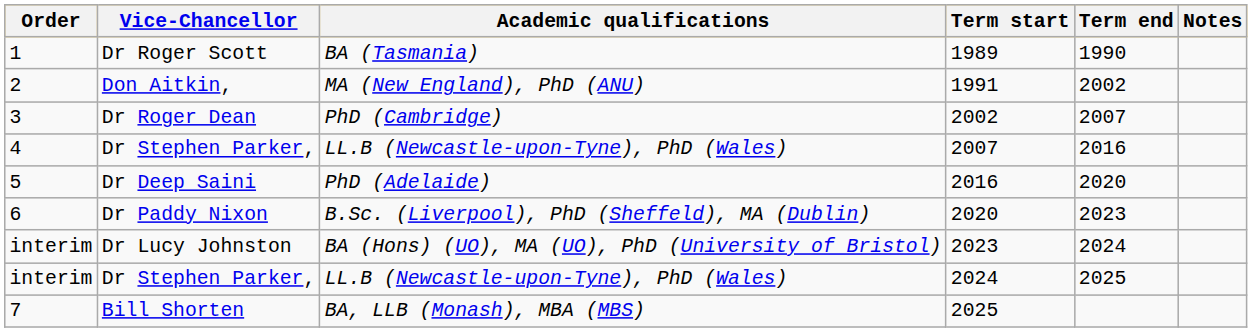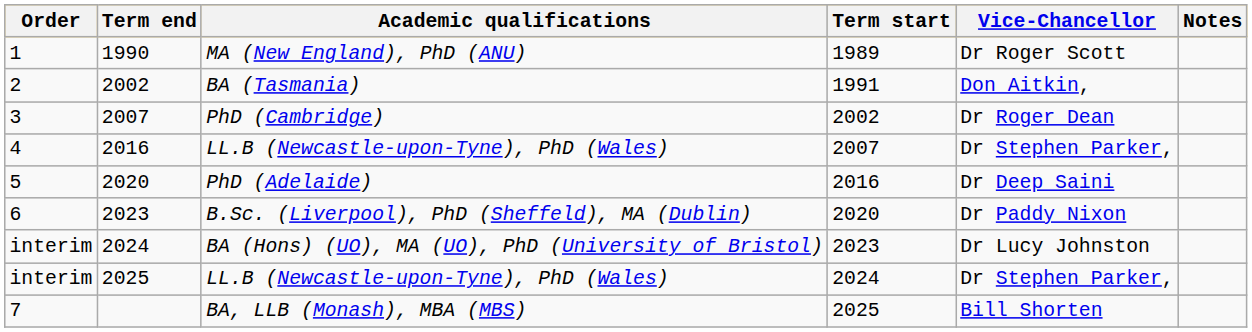 <table class="wikitable sortable">
 <tr style="background:#fc3;">
 <th>Order</th>
-<th><a href='#'>Vice-Chancellor</a></th>
+<th>Term end</th>
 <th>Academic qualifications</th>
 <th>Term start</th>
-<th>Term end</th>
+<th><a href='#'>Vice-Chancellor</a></th>
 <th>Notes</th>
 </tr>
 <tr>
 <td>1</td>
+<td>1990</td>
+<td><em>MA (<a href='#'>New England</a>), PhD (<a href='#'>ANU</a>)</em></td>
+<td>1989</td>
 <td>Dr Roger Scott</td>
-<td><em> BA (<a href='#'>Tasmania</a>)</em></td>
-<td>1989</td>
-<td>1990</td>
 <td></td>
 </tr>
 <tr>
 <td>2</td>
+<td>2002</td>
+<td><em> BA (<a href='#'>Tasmania</a>)</em></td>
+<td>1991</td>
 <td><a href='#'>Don Aitkin</a>, </td>
-<td><em>MA (<a href='#'>New England</a>), PhD (<a href='#'>ANU</a>)</em></td>
-<td>1991</td>
-<td>2002</td>
 <td></td>
 </tr>
 <tr>
 <td>3</td>
-<td>Dr <a href='#'>Roger Dean</a></td>
+<td>2007</td>
 <td><em>PhD (<a href='#'>Cambridge</a>)</em></td>
 <td>2002</td>
-<td>2007</td>
+<td>Dr <a href='#'>Roger Dean</a></td>
 <td></td>
 </tr>
 <tr>
 <td>4</td>
-<td>Dr <a href='#'>Stephen Parker</a>, </td>
+<td>2016</td>
 <td><em>LL.B (<a href='#'>Newcastle-upon-Tyne</a>), PhD (<a href='#'>Wales</a>)</em></td>
 <td>2007</td>
-<td>2016</td>
+<td>Dr <a href='#'>Stephen Parker</a>, </td>
 <td></td>
 </tr>
 <tr>
 <td>5</td>
-<td>Dr <a href='#'>Deep Saini</a></td>
+<td>2020</td>
 <td><em>PhD (<a href='#'>Adelaide</a>)</em></td>
 <td>2016</td>
-<td>2020</td>
+<td>Dr <a href='#'>Deep Saini</a></td>
 <td></td>
 </tr>
 <tr>
 <td>6</td>
-<td>Dr <a href='#'>Paddy Nixon</a></td>
+<td>2023</td>
 <td><em>B.Sc. (<a href='#'>Liverpool</a>), PhD (<a href='#'>Sheffeld</a>), MA (<a href='#'>Dublin</a>)</em></td>
 <td>2020</td>
-<td>2023</td>
+<td>Dr <a href='#'>Paddy Nixon</a></td>
 <td></td>
 </tr>
 <tr>
 <td>interim</td>
-<td>Dr Lucy Johnston</td>
+<td>2024</td>
 <td><em>BA (Hons) (<a href='#'>UO</a>), MA (<a href='#'>UO</a>), PhD (<a href='#'>University of Bristol</a>)</em></td>
 <td>2023</td>
-<td>2024</td>
+<td>Dr Lucy Johnston</td>
 <td></td>
 </tr>
 <tr>
 <td>interim</td>
-<td>Dr <a href='#'>Stephen Parker</a>, </td>
+<td>2025</td>
 <td><em>LL.B (<a href='#'>Newcastle-upon-Tyne</a>), PhD (<a href='#'>Wales</a>)</em></td>
 <td>2024</td>
-<td>2025</td>
+<td>Dr <a href='#'>Stephen Parker</a>, </td>
 <td></td>
 </tr>
 <tr>
 <td>7</td>
-<td><a href='#'>Bill Shorten</a></td>
+<td></td>
 <td><em>BA, LLB (<a href='#'>Monash</a>), MBA (<a href='#'>MBS</a>)</em></td>
 <td>2025</td>
-<td></td>
+<td><a href='#'>Bill Shorten</a></td>
 <td></td>
 </tr>
 </table>
